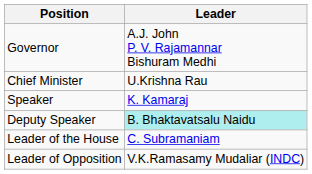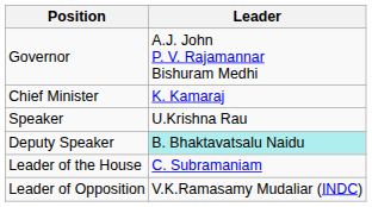 <table class="wikitable">
 <tr>
 <th>Position</th>
 <th>Leader</th>
 </tr>
 <tr>
 <td>Governor</td>
 <td>A.J. John <br> <a href='#'>P. V. Rajamannar</a> <br> Bishuram Medhi</td>
 </tr>
 <tr>
 <td>Chief Minister</td>
-<td>U.Krishna Rau</td>
+<td><a href='#'>K. Kamaraj</a></td>
 </tr>
 <tr>
 <td>Speaker</td>
-<td><a href='#'>K. Kamaraj</a></td>
+<td>U.Krishna Rau</td>
 </tr>
 <tr>
 <td>Deputy Speaker</td>
 <td style="background: paleturquoise;">B. Bhaktavatsalu Naidu</td>
 </tr>
 <tr>
 <td>Leader of the House</td>
 <td><a href='#'>C. Subramaniam</a></td>
 </tr>
 <tr>
 <td>Leader of Opposition</td>
 <td>V.K.Ramasamy Mudaliar (<a href='#'>INDC</a>)</td>
 </tr>
 </table>
